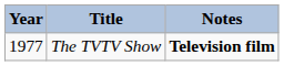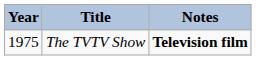 <table class="wikitable" style="font-size:95%;">
 <tr>
 <th style="background:#B0C4DE;">Year</th>
 <th style="background:#B0C4DE;">Title</th>
 <th style="background:#B0C4DE;">Notes</th>
 </tr>
 <tr>
-<td>1977</td>
+<td>1975</td>
 <td><em>The TVTV Show</em></td>
 <td><strong>Television film</strong></td>
 </tr>
 </table>
